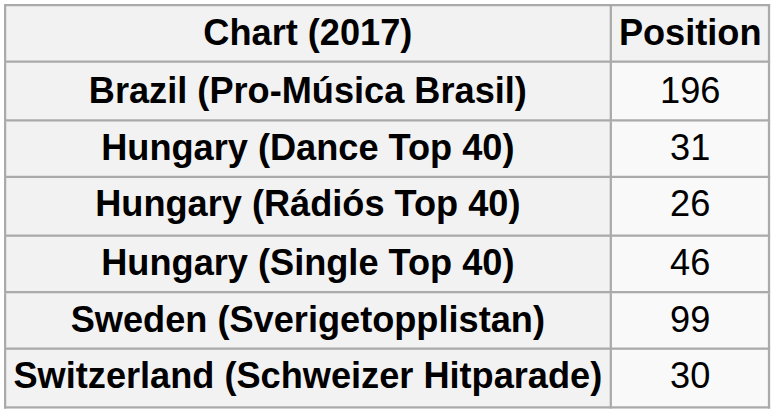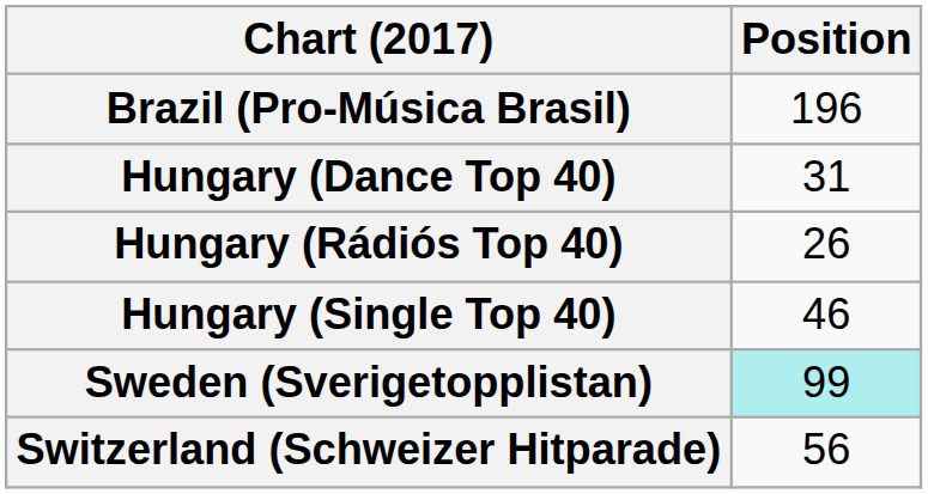 <table class="wikitable sortable plainrowheaders" style="text-align:center">
 <tr>
 <th scope="col">Chart (2017)</th>
 <th scope="col">Position</th>
 </tr>
 <tr>
 <th scope="row">Brazil (Pro-Música Brasil)</th>
 <td>196</td>
 </tr>
 <tr>
 <th scope="row">Hungary (Dance Top 40)</th>
 <td>31</td>
 </tr>
 <tr>
 <th scope="row">Hungary (Rádiós Top 40)</th>
 <td>26</td>
 </tr>
 <tr>
 <th scope="row">Hungary (Single Top 40)</th>
 <td>46</td>
 </tr>
 <tr>
 <th scope="row">Sweden (Sverigetopplistan)</th>
-<td>99</td>
+<td style="background: paleturquoise;">99</td>
 </tr>
 <tr>
 <th scope="row">Switzerland (Schweizer Hitparade)</th>
-<td>30</td>
+<td>56</td>
 </tr>
 </table>
